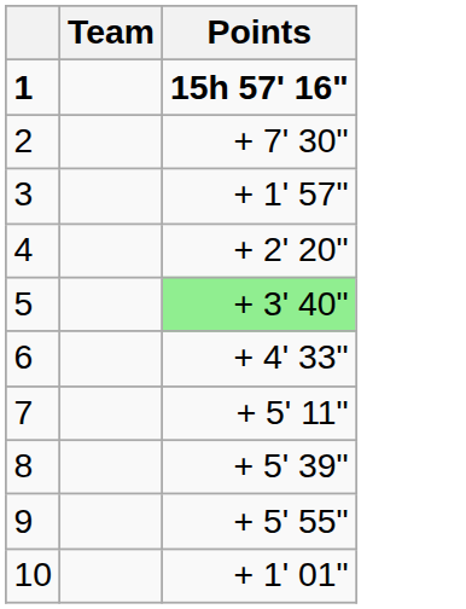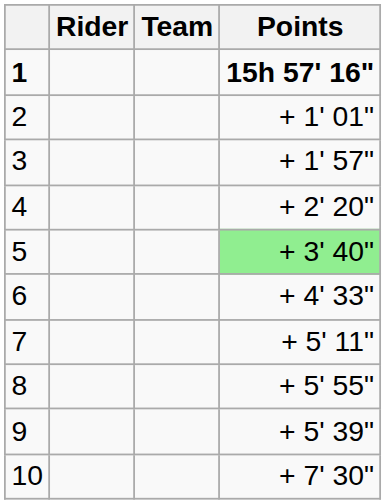 <table class="wikitable">
 <tr>
 <th></th>
+<th>Rider</th>
 <th>Team</th>
 <th>Points</th>
 </tr>
 <tr>
 <td><strong> 1</strong></td>
+<td><strong></strong> </td>
 <td><strong></strong></td>
 <td align=right><strong>15h 57' 16"</strong></td>
 </tr>
 <tr>
 <td>2</td>
 <td></td>
-<td align=right>+ 7' 30"</td>
+<td></td>
+<td align=right>+ 1' 01"</td>
 </tr>
 <tr>
 <td>3</td>
+<td></td>
 <td></td>
 <td align=right>+ 1' 57"</td>
 </tr>
 <tr>
 <td>4</td>
 <td></td>
+<td></td>
 <td align=right>+ 2' 20"</td>
 </tr>
 <tr>
 <td>5</td>
+<td></td>
 <td></td>
 <td align=right style="background: lightgreen;">+ 3' 40"</td>
 </tr>
 <tr>
 <td>6</td>
 <td></td>
+<td></td>
 <td align=right>+ 4' 33"</td>
 </tr>
 <tr>
 <td>7</td>
+<td></td>
 <td></td>
 <td align=right>+ 5' 11"</td>
 </tr>
 <tr>
 <td>8</td>
 <td></td>
-<td align=right>+ 5' 39"</td>
+<td></td>
+<td align=right>+ 5' 55"</td>
 </tr>
 <tr>
 <td>9</td>
 <td></td>
-<td align=right>+ 5' 55"</td>
+<td></td>
+<td align=right>+ 5' 39"</td>
 </tr>
 <tr>
 <td>10</td>
 <td></td>
-<td align=right>+ 1' 01"</td>
+<td></td>
+<td align=right>+ 7' 30"</td>
 </tr>
 </table>
